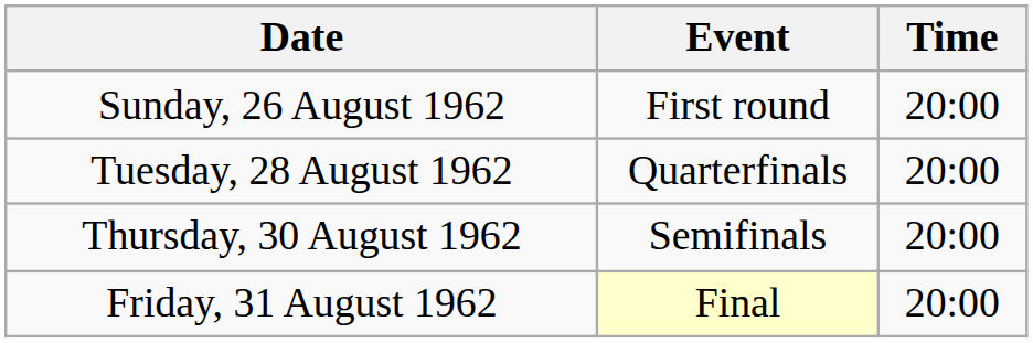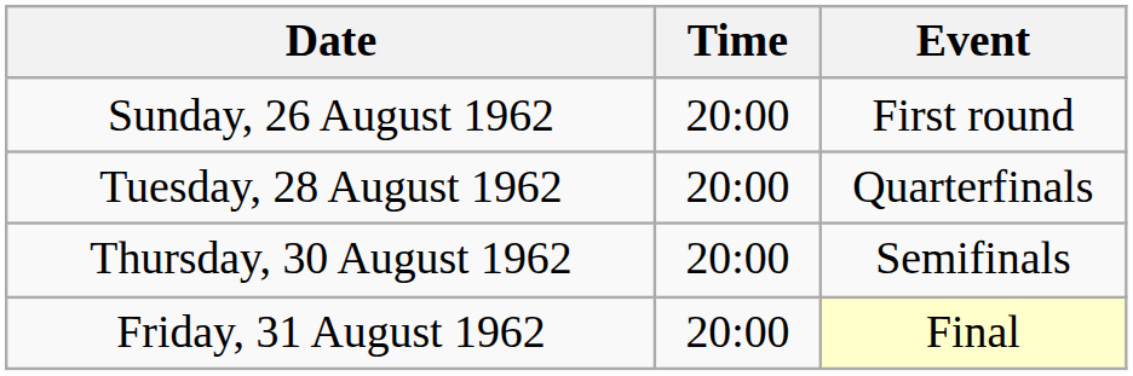 <table class = "wikitable" style="text-align:center;">
 <tr>
 <th width=220>Date</th>
+<th width=50>Time</th>
 <th width=100>Event</th>
-<th width=50>Time</th>
 </tr>
 <tr>
 <td>Sunday, 26 August 1962</td>
+<td>20:00</td>
 <td>First round</td>
-<td>20:00</td>
 </tr>
 <tr>
 <td>Tuesday, 28 August 1962</td>
+<td>20:00</td>
 <td>Quarterfinals</td>
-<td>20:00</td>
 </tr>
 <tr>
 <td>Thursday, 30 August 1962</td>
+<td>20:00</td>
 <td>Semifinals</td>
-<td>20:00</td>
 </tr>
 <tr>
 <td>Friday, 31 August 1962</td>
+<td>20:00</td>
 <td bgcolor=ffffcc>Final</td>
-<td>20:00</td>
 </tr>
 </table>
